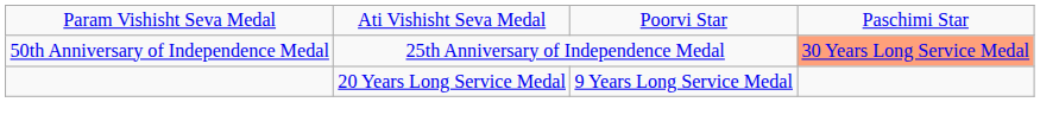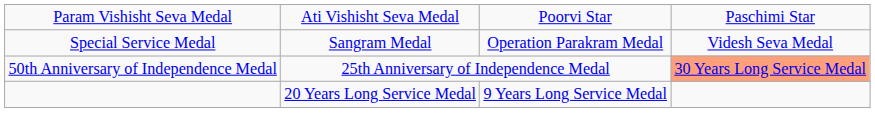 <table class="wikitable" style="margin:1em auto; text-align:center;">
 <tr>
 <td><a href='#'>Param Vishisht Seva Medal</a></td>
 <td><a href='#'>Ati Vishisht Seva Medal</a></td>
 <td><a href='#'>Poorvi Star</a></td>
 <td><a href='#'>Paschimi Star</a></td>
+</tr>
+<tr>
+<td><a href='#'>Special Service Medal</a></td>
+<td><a href='#'>Sangram Medal</a></td>
+<td><a href='#'>Operation Parakram Medal</a></td>
+<td><a href='#'>Videsh Seva Medal</a></td>
 </tr>
 <tr>
 <td><a href='#'>50th Anniversary of Independence Medal</a></td>
 <td colspan="2"><a href='#'>25th Anniversary of Independence Medal</a></td>
 <td style="background: lightsalmon;"><a href='#'>30 Years Long Service Medal</a></td>
 </tr>
 <tr>
 <td></td>
 <td><a href='#'>20 Years Long Service Medal</a></td>
 <td><a href='#'>9 Years Long Service Medal</a></td>
 </tr>
 </table>
